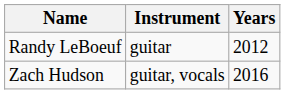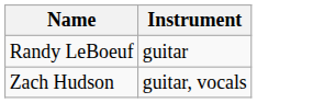 <table class="wikitable">
 <tr>
 <th>Name</th>
 <th>Instrument</th>
-<th>Years</th>
 </tr>
 <tr>
 <td>Randy LeBoeuf</td>
 <td>guitar</td>
-<td>2012</td>
 </tr>
 <tr>
 <td>Zach Hudson</td>
 <td>guitar, vocals</td>
-<td>2016</td>
 </tr>
 </table>
